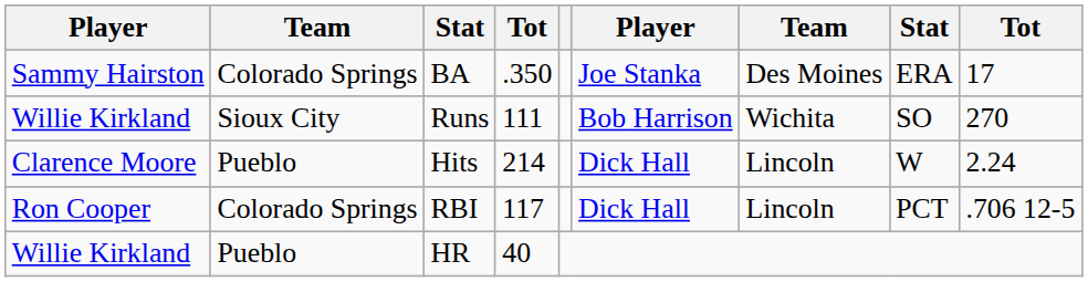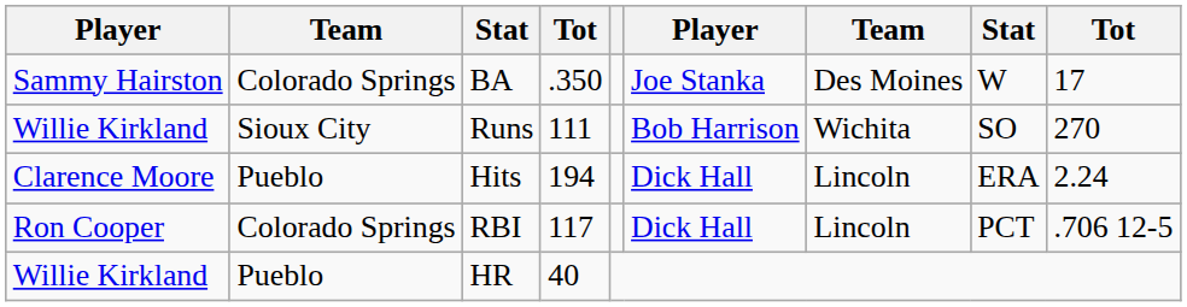 <table class="wikitable">
 <tr>
 <th>Player</th>
 <th>Team</th>
 <th>Stat</th>
 <th>Tot</th>
 <th></th>
 <th>Player</th>
 <th>Team</th>
 <th>Stat</th>
 <th>Tot</th>
 </tr>
 <tr>
 <td><a href='#'>Sammy Hairston</a></td>
 <td>Colorado Springs</td>
 <td>BA</td>
 <td>.350</td>
 <td></td>
 <td><a href='#'>Joe Stanka</a></td>
 <td>Des Moines</td>
-<td>ERA</td>
+<td>W</td>
 <td>17</td>
 </tr>
 <tr>
 <td><a href='#'>Willie Kirkland</a></td>
 <td>Sioux City</td>
 <td>Runs</td>
 <td>111</td>
 <td></td>
 <td><a href='#'>Bob Harrison</a></td>
 <td>Wichita</td>
 <td>SO</td>
 <td>270</td>
 </tr>
 <tr>
 <td><a href='#'>Clarence Moore</a></td>
 <td>Pueblo</td>
 <td>Hits</td>
-<td>214</td>
+<td>194</td>
 <td></td>
 <td><a href='#'>Dick Hall</a></td>
 <td>Lincoln</td>
-<td>W</td>
+<td>ERA</td>
 <td>2.24</td>
 </tr>
 <tr>
 <td><a href='#'>Ron Cooper</a></td>
 <td>Colorado Springs</td>
 <td>RBI</td>
 <td>117</td>
 <td></td>
 <td><a href='#'>Dick Hall</a></td>
 <td>Lincoln</td>
 <td>PCT</td>
 <td>.706 12-5</td>
 </tr>
 <tr>
 <td><a href='#'>Willie Kirkland</a></td>
 <td>Pueblo</td>
 <td>HR</td>
 <td>40</td>
 </tr>
 </table>
